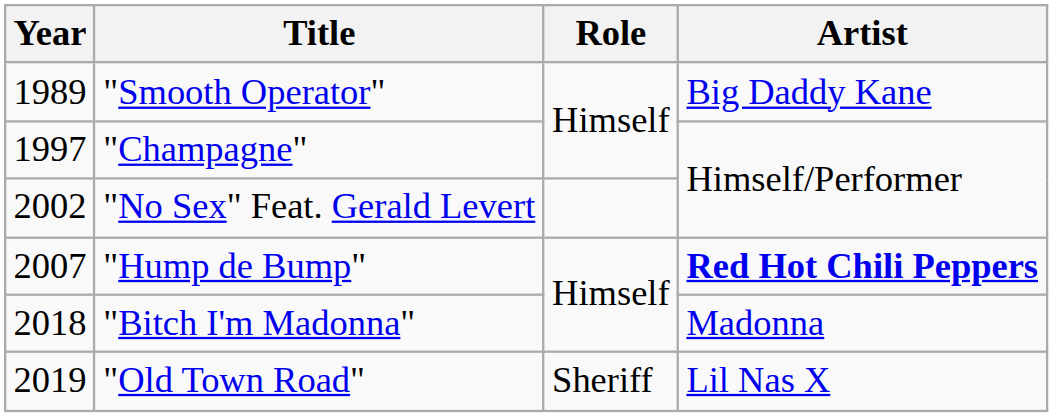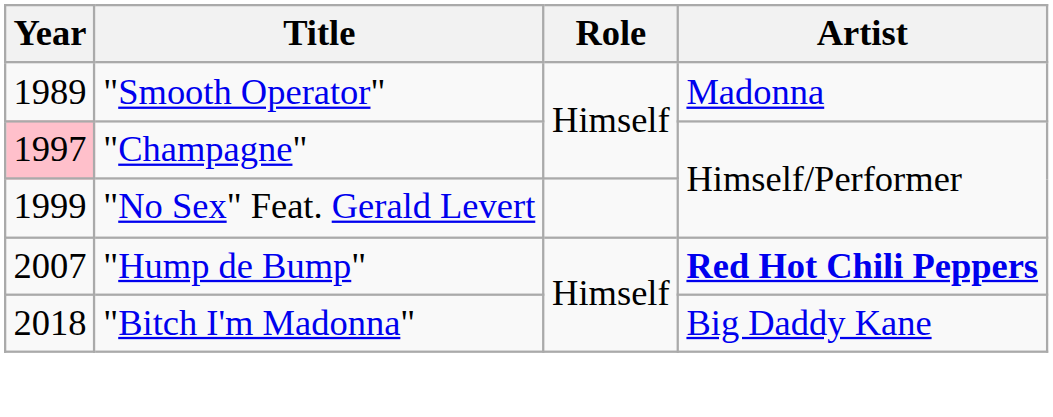 <table class="wikitable sortable">
 <tr>
 <th>Year</th>
 <th>Title</th>
 <th>Role</th>
 <th>Artist</th>
 </tr>
 <tr>
 <td>1989</td>
 <td>"<a href='#'>Smooth Operator</a>"</td>
 <td rowspan="2">Himself</td>
-<td><a href='#'>Big Daddy Kane</a></td>
+<td><a href='#'>Madonna</a></td>
 </tr>
 <tr>
-<td>1997</td>
+<td style="background: pink;">1997</td>
 <td>"<a href='#'>Champagne</a>"</td>
 <td rowspan="2">Himself/Performer</td>
 </tr>
 <tr>
-<td>2002</td>
+<td>1999</td>
 <td>"<a href='#'>No Sex</a>" Feat. <a href='#'>Gerald Levert</a></td>
 </tr>
 <tr>
 <td>2007</td>
 <td>"<a href='#'>Hump de Bump</a>"</td>
 <td rowspan="2">Himself</td>
 <td><strong><a href='#'>Red Hot Chili Peppers</a></strong></td>
 </tr>
 <tr>
 <td>2018</td>
 <td>"<a href='#'>Bitch I'm Madonna</a>"</td>
-<td><a href='#'>Madonna</a></td>
-</tr>
-<tr>
-<td>2019</td>
-<td>"<a href='#'>Old Town Road</a>"</td>
-<td>Sheriff</td>
-<td><a href='#'>Lil Nas X</a></td>
+<td><a href='#'>Big Daddy Kane</a></td>
 </tr>
 </table>
